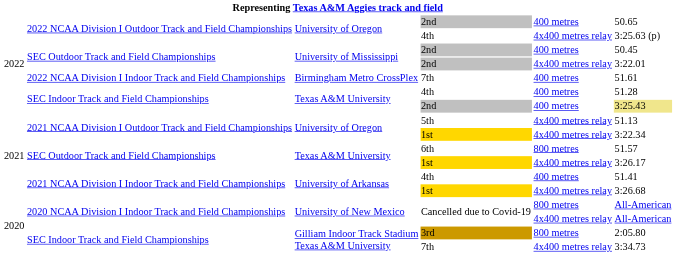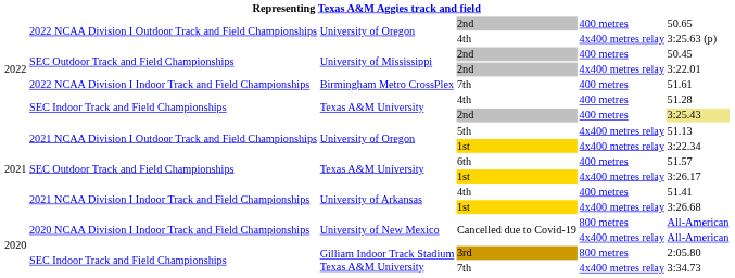 <table>
 <tr>
 <th colspan=6>Representing <a href='#'>Texas A&M Aggies track and field</a></th>
 </tr>
 <tr>
 <td rowspan=7>2022</td>
 <td rowspan=2><a href='#'>2022 NCAA Division I Outdoor Track and Field Championships</a></td>
 <td rowspan=2><a href='#'>University of Oregon</a></td>
 <td bgcolor=silver>2nd</td>
 <td><a href='#'>400 metres</a></td>
 <td>50.65</td>
 </tr>
 <tr>
 <td>4th</td>
 <td><a href='#'>4x400 metres relay</a></td>
 <td>3:25.63 (p)</td>
 </tr>
 <tr>
 <td rowspan=2><a href='#'>SEC Outdoor Track and Field Championships</a></td>
 <td rowspan=2><a href='#'>University of Mississippi</a></td>
 <td bgcolor=silver>2nd</td>
 <td><a href='#'>400 metres</a></td>
 <td>50.45</td>
 </tr>
 <tr>
 <td bgcolor=silver>2nd</td>
 <td><a href='#'>4x400 metres relay</a></td>
 <td>3:22.01</td>
 </tr>
 <tr>
 <td rowspan=1><a href='#'>2022 NCAA Division I Indoor Track and Field Championships</a></td>
 <td rowspan=1><a href='#'>Birmingham Metro CrossPlex</a></td>
 <td>7th</td>
 <td><a href='#'>400 metres</a></td>
 <td>51.61</td>
 </tr>
 <tr>
 <td rowspan=2><a href='#'>SEC Indoor Track and Field Championships</a></td>
 <td rowspan=2><a href='#'>Texas A&M University</a></td>
 <td>4th</td>
 <td><a href='#'>400 metres</a></td>
 <td>51.28</td>
 </tr>
 <tr>
 <td bgcolor=silver>2nd</td>
 <td><a href='#'>400 metres</a></td>
 <td style="background: khaki;">3:25.43</td>
 </tr>
 <tr>
 <td rowspan=6>2021</td>
 <td rowspan=2><a href='#'>2021 NCAA Division I Outdoor Track and Field Championships</a></td>
 <td rowspan=2><a href='#'>University of Oregon</a></td>
 <td>5th</td>
 <td><a href='#'>4x400 metres relay</a></td>
 <td>51.13</td>
 </tr>
 <tr>
 <td bgcolor=gold>1st</td>
 <td><a href='#'>4x400 metres relay</a></td>
 <td>3:22.34</td>
 </tr>
 <tr>
 <td rowspan=2><a href='#'>SEC Outdoor Track and Field Championships</a></td>
 <td rowspan=2><a href='#'>Texas A&M University</a></td>
 <td>6th</td>
-<td><a href='#'>800 metres</a></td>
+<td><a href='#'>400 metres</a></td>
 <td>51.57</td>
 </tr>
 <tr>
 <td bgcolor=gold>1st</td>
 <td><a href='#'>4x400 metres relay</a></td>
 <td>3:26.17</td>
 </tr>
 <tr>
 <td rowspan=2><a href='#'>2021 NCAA Division I Indoor Track and Field Championships</a></td>
 <td rowspan=2><a href='#'>University of Arkansas</a></td>
 <td>4th</td>
 <td><a href='#'>400 metres</a></td>
 <td>51.41</td>
 </tr>
 <tr>
 <td bgcolor=gold>1st</td>
 <td><a href='#'>4x400 metres relay</a></td>
 <td>3:26.68</td>
 </tr>
 <tr>
 <td rowspan=4>2020</td>
 <td rowspan=2><a href='#'>2020 NCAA Division I Indoor Track and Field Championships</a></td>
 <td rowspan=2><a href='#'>University of New Mexico</a></td>
 <td rowspan=2>Cancelled due to Covid-19</td>
 <td><a href='#'>800 metres</a></td>
 <td><a href='#'>All-American</a></td>
 </tr>
 <tr>
 <td><a href='#'>4x400 metres relay</a></td>
 <td><a href='#'>All-American</a></td>
 </tr>
 <tr>
 <td rowspan=2><a href='#'>SEC Indoor Track and Field Championships</a></td>
 <td rowspan=2><a href='#'>Gilliam Indoor Track Stadium</a><br><a href='#'>Texas A&M University</a></td>
 <td bgcolor=cc9900>3rd</td>
 <td><a href='#'>800 metres</a></td>
 <td>2:05.80</td>
 </tr>
 <tr>
 <td>7th</td>
 <td><a href='#'>4x400 metres relay</a></td>
 <td>3:34.73</td>
 </tr>
 </table>
